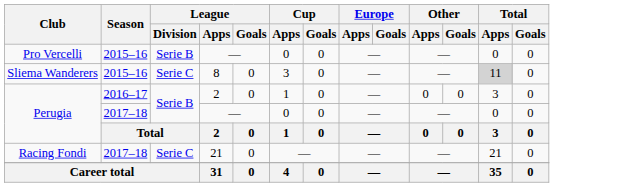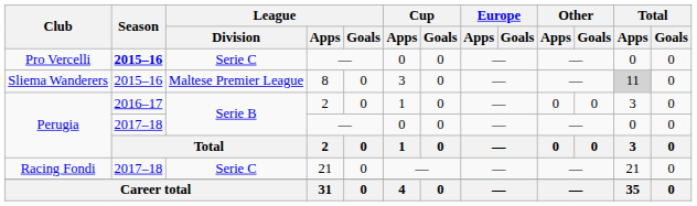 <table class="wikitable" style="text-align:center">
 <tr>
 <th rowspan="2">Club</th>
 <th rowspan="2">Season</th>
 <th colspan="3">League</th>
 <th colspan="2">Cup</th>
 <th colspan="2"><a href='#'>Europe</a></th>
 <th colspan="2">Other</th>
 <th colspan="2">Total</th>
 </tr>
 <tr>
 <th>Division</th>
 <th>Apps</th>
 <th>Goals</th>
 <th>Apps</th>
 <th>Goals</th>
 <th>Apps</th>
 <th>Goals</th>
 <th>Apps</th>
 <th>Goals</th>
 <th>Apps</th>
 <th>Goals</th>
 </tr>
 <tr>
 <td rowspan="1" valign="center"><a href='#'>Pro Vercelli</a></td>
-<td><a href='#'>2015–16</a></td>
-<td rowspan="1"><a href='#'>Serie B</a></td>
+<td><strong><a href='#'>2015–16</a></strong></td>
+<td rowspan="1"><a href='#'>Serie C</a></td>
 <td colspan="2">—</td>
 <td>0</td>
 <td>0</td>
 <td colspan="2">—</td>
 <td colspan="2">—</td>
 <td>0</td>
 <td>0</td>
 </tr>
 <tr>
 <td rowspan="1" valign="center"><a href='#'>Sliema Wanderers</a></td>
 <td><a href='#'>2015–16</a></td>
-<td rowspan="1"><a href='#'>Serie C</a></td>
+<td rowspan="1"><a href='#'>Maltese Premier League</a></td>
 <td>8</td>
 <td>0</td>
 <td>3</td>
 <td>0</td>
 <td colspan="2">—</td>
 <td colspan="2">—</td>
 <td style="background: lightgrey;">11</td>
 <td>0</td>
 </tr>
 <tr>
 <td rowspan="3" valign="center"><a href='#'>Perugia</a></td>
 <td><a href='#'>2016–17</a></td>
 <td rowspan="2"><a href='#'>Serie B</a></td>
 <td>2</td>
 <td>0</td>
 <td>1</td>
 <td>0</td>
 <td colspan="2">—</td>
 <td>0</td>
 <td>0</td>
 <td>3</td>
 <td>0</td>
 </tr>
 <tr>
 <td><a href='#'>2017–18</a></td>
 <td colspan="2">—</td>
 <td>0</td>
 <td>0</td>
 <td colspan="2">—</td>
 <td colspan="2">—</td>
 <td>0</td>
 <td>0</td>
 </tr>
 <tr>
 <th colspan="2" valign="center">Total</th>
 <th>2</th>
 <th>0</th>
 <th>1</th>
 <th>0</th>
 <th colspan="2">—</th>
 <th>0</th>
 <th>0</th>
 <th>3</th>
 <th>0</th>
 </tr>
 <tr>
 <td rowspan="1" valign="center"><a href='#'>Racing Fondi</a></td>
 <td><a href='#'>2017–18</a></td>
 <td rowspan="1"><a href='#'>Serie C</a></td>
 <td>21</td>
 <td>0</td>
 <td colspan="2">—</td>
 <td colspan="2">—</td>
 <td colspan="2">—</td>
 <td>21</td>
 <td>0</td>
 </tr>
 <tr>
 </tr>
 <tr>
 <th colspan="3">Career total</th>
 <th>31</th>
 <th>0</th>
 <th>4</th>
 <th>0</th>
 <th colspan="2">—</th>
 <th colspan="2">—</th>
 <th>35</th>
 <th>0</th>
 </tr>
 </table>
